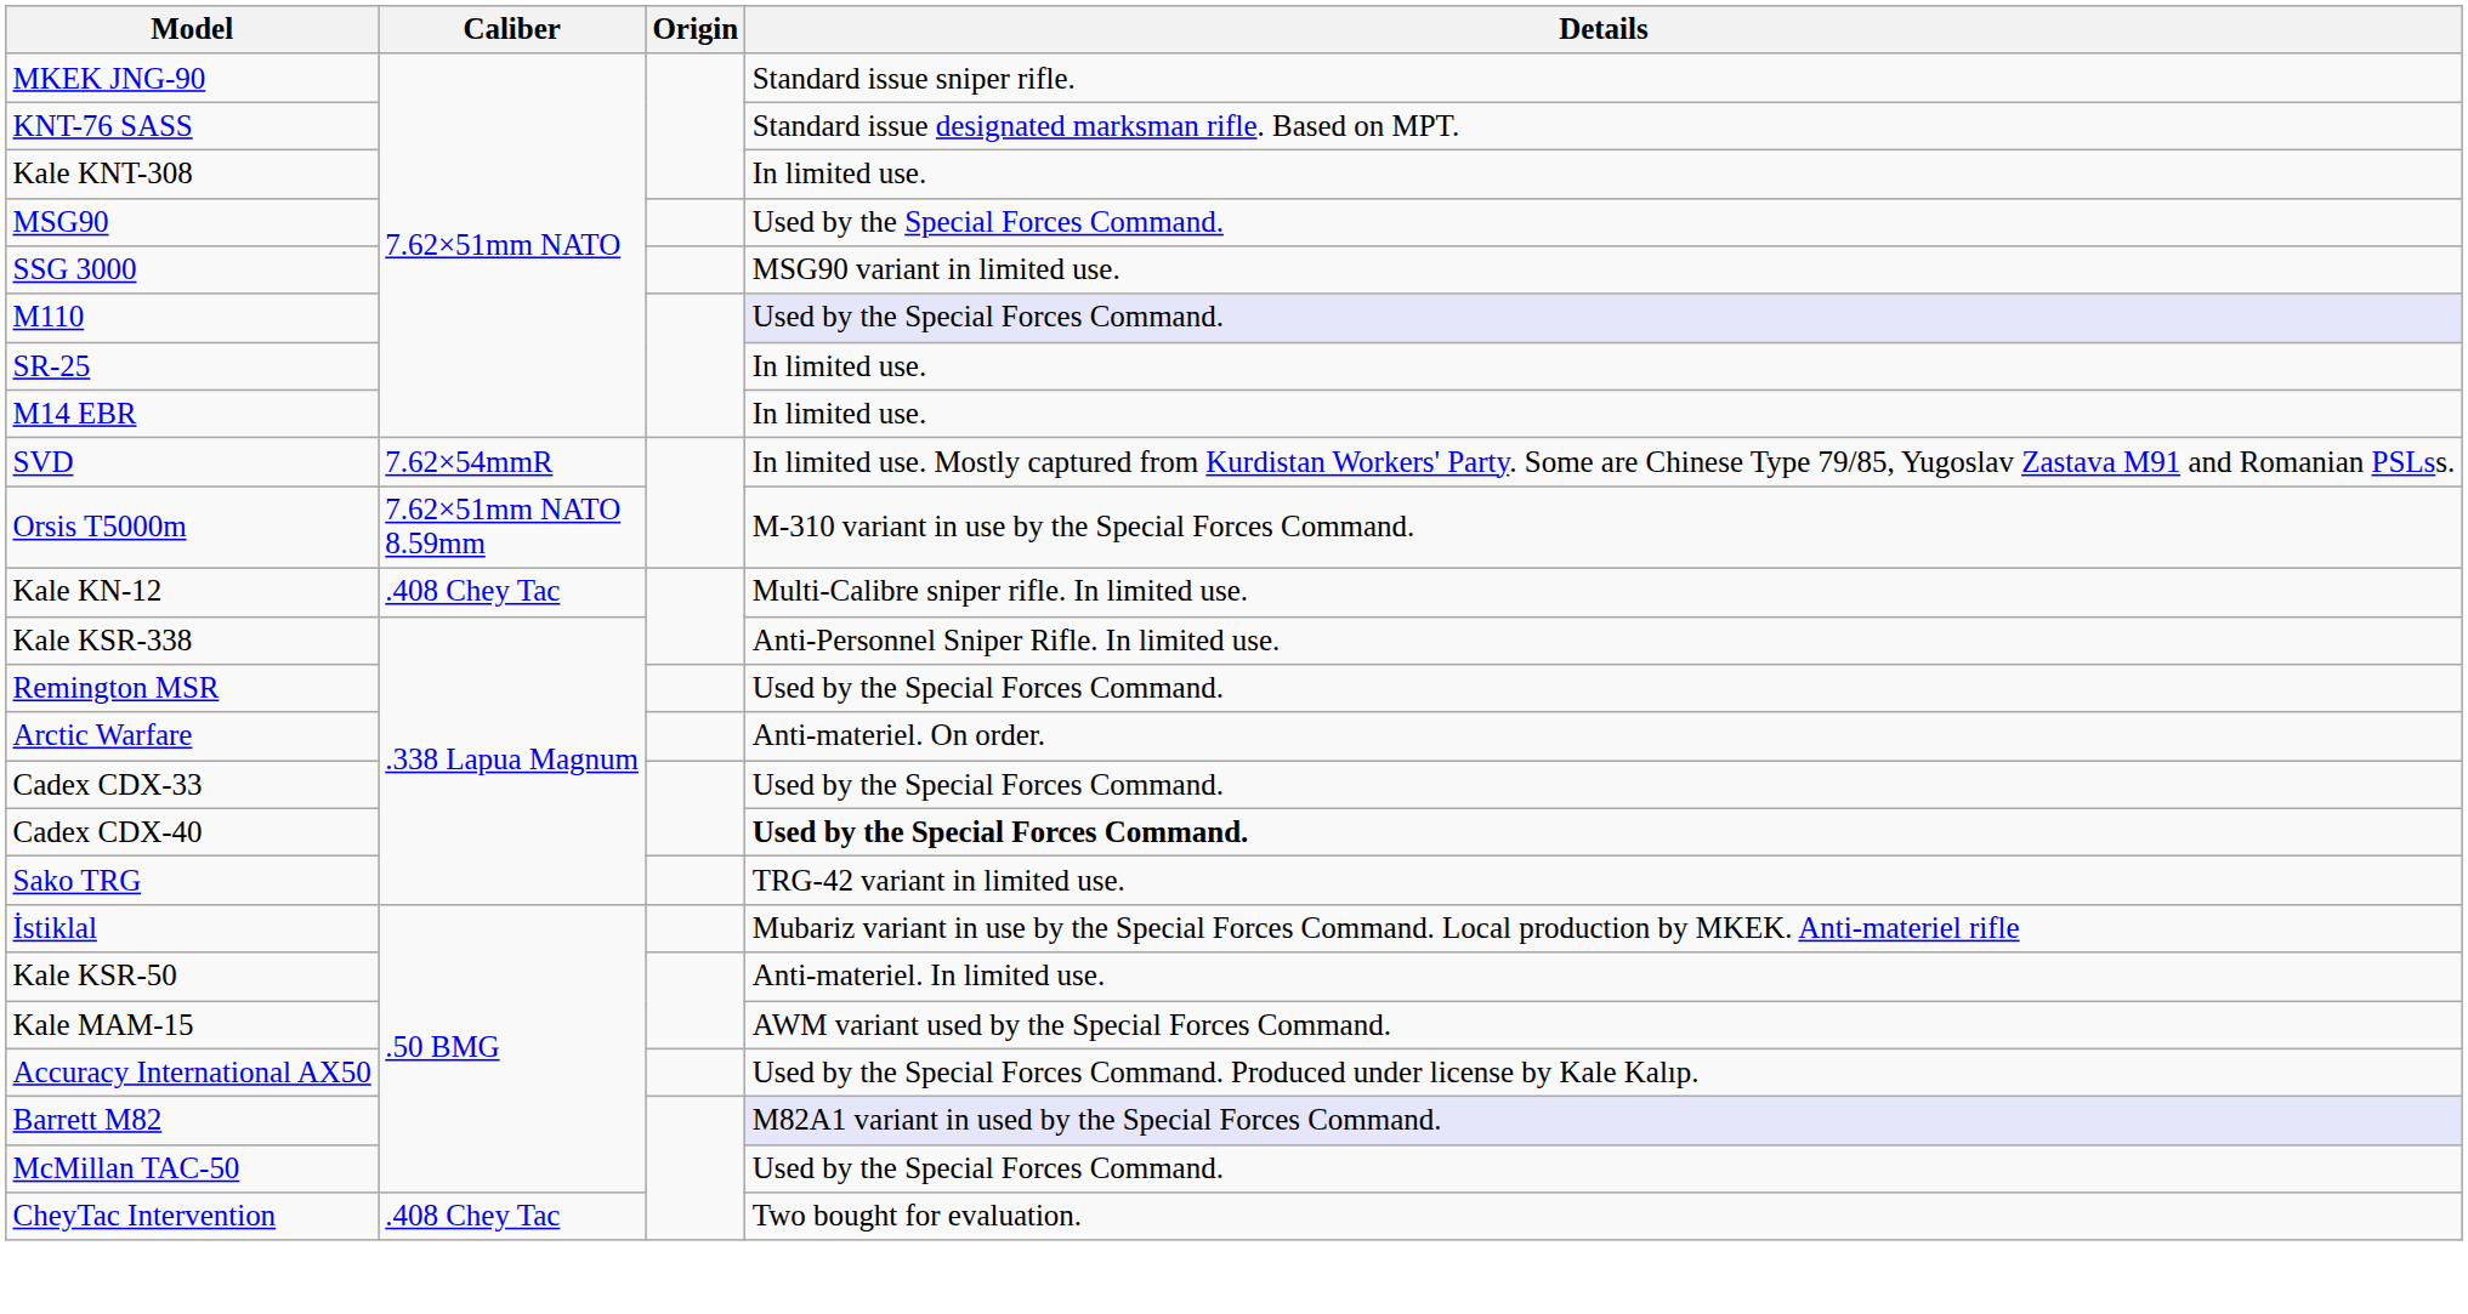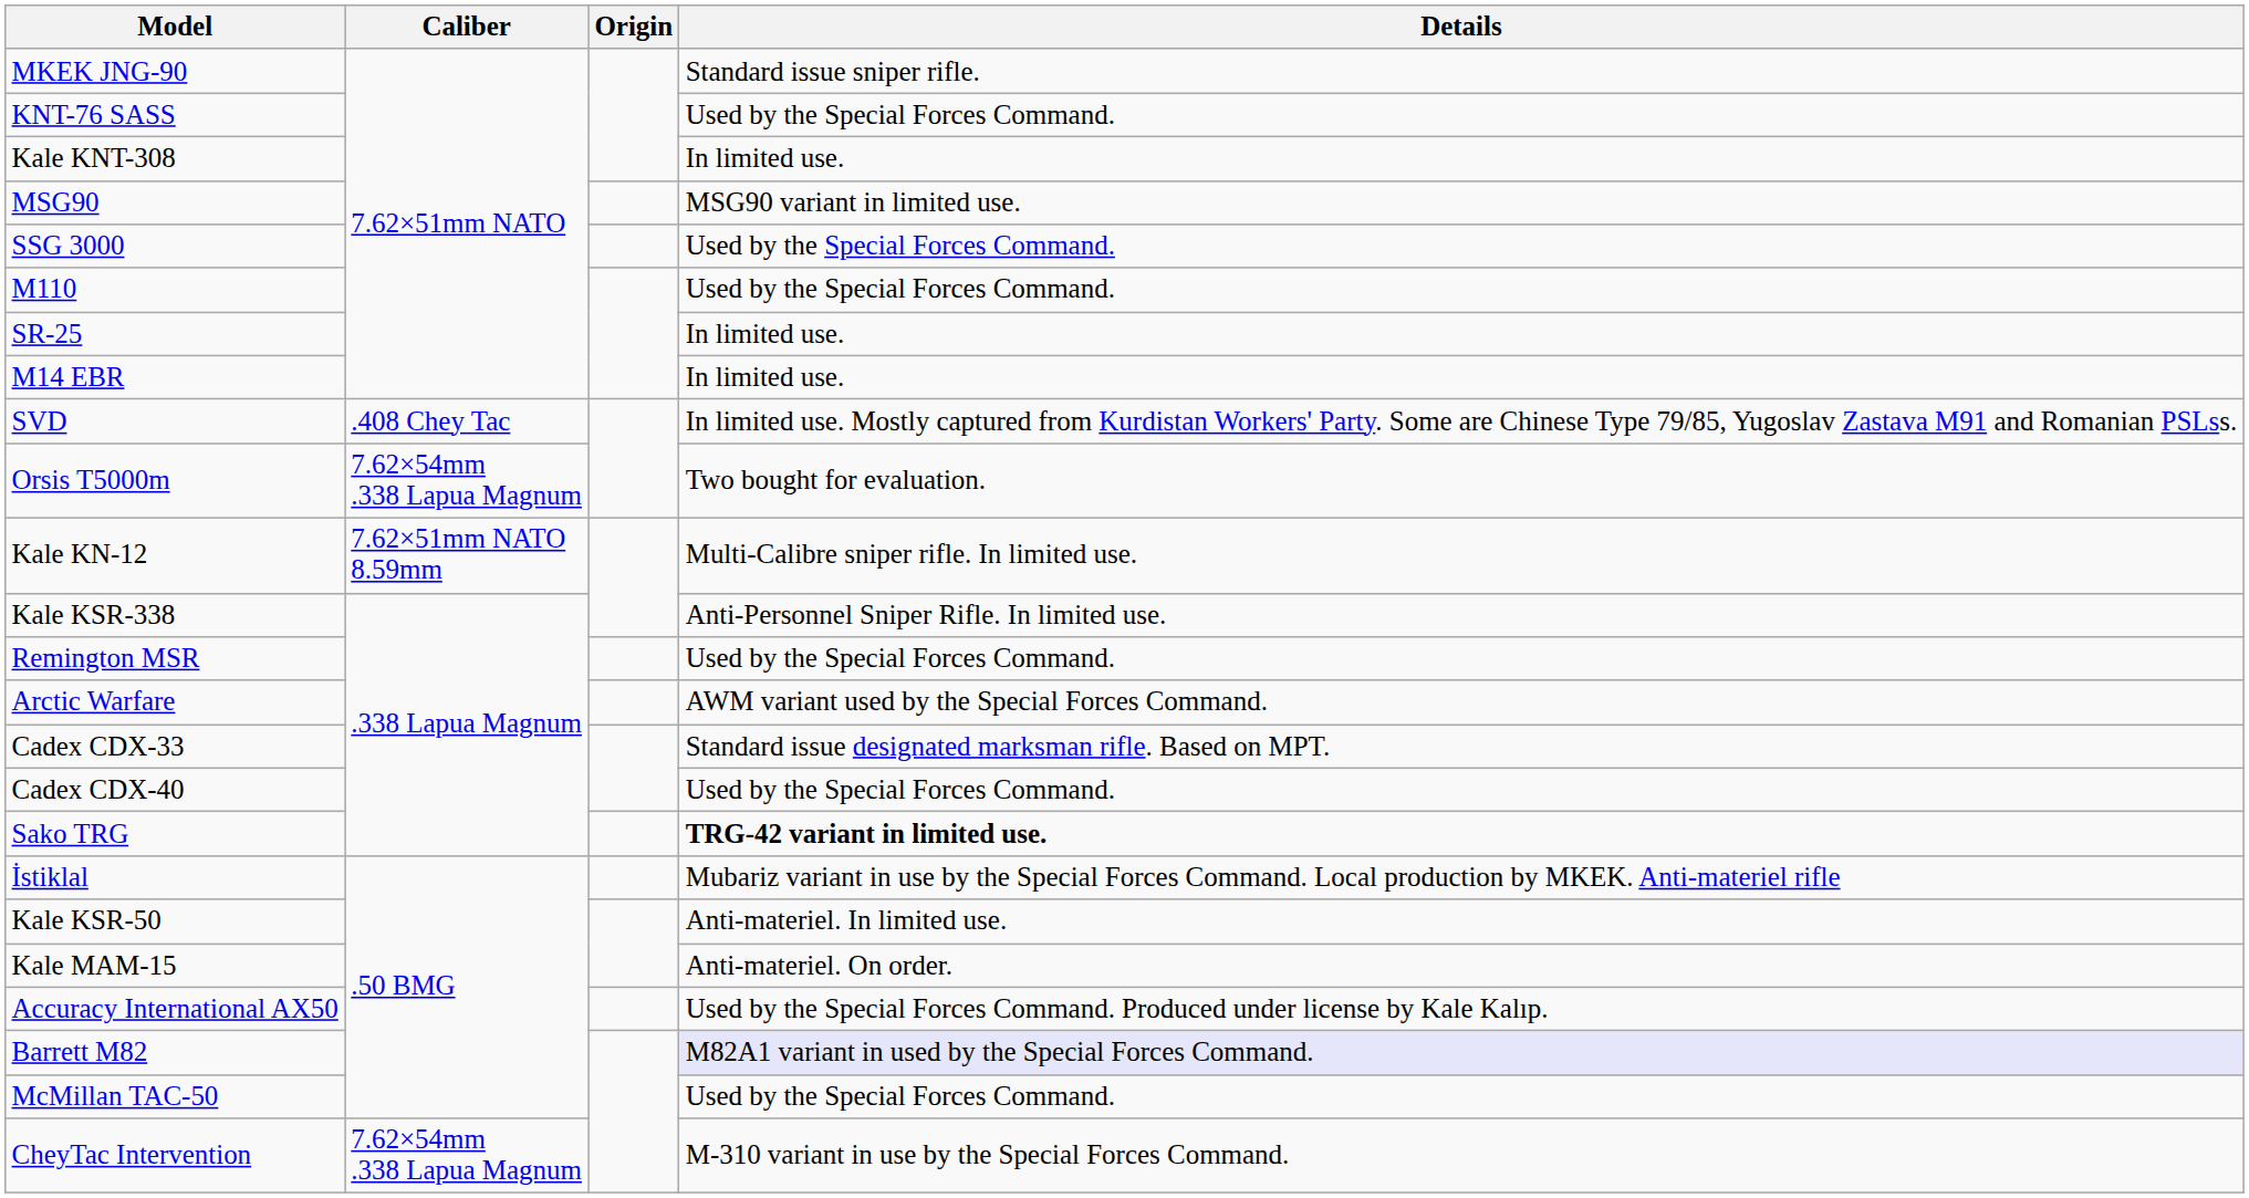 <table class="wikitable">
 <tr>
 <th>Model</th>
 <th>Caliber</th>
 <th>Origin</th>
 <th>Details</th>
 </tr>
 <tr>
 <td><a href='#'>MKEK JNG-90</a></td>
 <td rowspan="8"><a href='#'>7.62×51mm NATO</a></td>
 <td rowspan="3"></td>
 <td>Standard issue sniper rifle.</td>
 </tr>
 <tr>
 <td><a href='#'>KNT-76 SASS</a></td>
-<td>Standard issue <a href='#'>designated marksman rifle</a>. Based on MPT.</td>
+<td>Used by the Special Forces Command.</td>
 </tr>
 <tr>
 <td>Kale KNT-308</td>
 <td>In limited use.</td>
 </tr>
 <tr>
 <td><a href='#'>MSG90</a></td>
 <td></td>
-<td>Used by the <a href='#'>Special Forces Command.</a></td>
+<td>MSG90 variant in limited use.</td>
 </tr>
 <tr>
 <td><a href='#'>SSG 3000</a></td>
 <td></td>
-<td>MSG90 variant in limited use.</td>
+<td>Used by the <a href='#'>Special Forces Command.</a></td>
 </tr>
 <tr>
 <td><a href='#'>M110</a></td>
 <td rowspan="3"></td>
-<td style="background: lavender;">Used by the Special Forces Command.</td>
+<td>Used by the Special Forces Command.</td>
 </tr>
 <tr>
 <td><a href='#'>SR-25</a></td>
 <td>In limited use.</td>
 </tr>
 <tr>
 <td><a href='#'>M14 EBR</a></td>
 <td>In limited use.</td>
 </tr>
 <tr>
 <td><a href='#'>SVD</a></td>
-<td><a href='#'>7.62×54mmR</a></td>
+<td><a href='#'>.408 Chey Tac</a></td>
 <td rowspan="2"></td>
 <td>In limited use. Mostly captured from <a href='#'>Kurdistan Workers' Party</a>. Some are Chinese Type 79/85, Yugoslav <a href='#'>Zastava M91</a> and Romanian <a href='#'>PSLs</a>s.</td>
 </tr>
 <tr>
 <td><a href='#'>Orsis T5000m</a></td>
-<td><a href='#'>7.62×51mm NATO</a><br><a href='#'>8.59mm</a></td>
-<td>M-310 variant in use by the Special Forces Command.</td>
+<td><a href='#'>7.62×54mm</a><br><a href='#'>.338 Lapua Magnum</a></td>
+<td>Two bought for evaluation.</td>
 </tr>
 <tr>
 <td>Kale KN-12</td>
-<td><a href='#'>.408 Chey Tac</a></td>
+<td><a href='#'>7.62×51mm NATO</a><br><a href='#'>8.59mm</a></td>
 <td rowspan="2"></td>
 <td>Multi-Calibre sniper rifle. In limited use.</td>
 </tr>
 <tr>
 <td>Kale KSR-338</td>
 <td rowspan="6"><a href='#'>.338 Lapua Magnum</a></td>
 <td>Anti-Personnel Sniper Rifle. In limited use.</td>
 </tr>
 <tr>
 <td><a href='#'>Remington MSR</a></td>
 <td></td>
 <td>Used by the Special Forces Command.</td>
 </tr>
 <tr>
 <td><a href='#'>Arctic Warfare</a></td>
 <td></td>
-<td>Anti-materiel. On order.</td>
+<td>AWM variant used by the Special Forces Command.</td>
 </tr>
 <tr>
 <td>Cadex CDX-33</td>
 <td rowspan="2"></td>
-<td>Used by the Special Forces Command.</td>
+<td>Standard issue <a href='#'>designated marksman rifle</a>. Based on MPT.</td>
 </tr>
 <tr>
 <td>Cadex CDX-40</td>
-<td><strong>Used by the Special Forces Command.</strong></td>
+<td>Used by the Special Forces Command.</td>
 </tr>
 <tr>
 <td><a href='#'>Sako TRG</a></td>
 <td></td>
-<td>TRG-42 variant in limited use.</td>
+<td><strong>TRG-42 variant in limited use.</strong></td>
 </tr>
 <tr>
 <td><a href='#'>İstiklal</a></td>
 <td rowspan="6"><a href='#'>.50 BMG</a></td>
 <td></td>
 <td>Mubariz variant in use by the Special Forces Command. Local production by MKEK. <a href='#'>Anti-materiel rifle</a></td>
 </tr>
 <tr>
 <td>Kale KSR-50</td>
 <td rowspan="2"></td>
 <td>Anti-materiel. In limited use.</td>
 </tr>
 <tr>
 <td>Kale MAM-15</td>
-<td>AWM variant used by the Special Forces Command.</td>
+<td>Anti-materiel. On order.</td>
 </tr>
 <tr>
 <td><a href='#'>Accuracy International AX50</a></td>
 <td><br></td>
 <td>Used by the Special Forces Command. Produced under license by Kale Kalıp.</td>
 </tr>
 <tr>
 <td><a href='#'>Barrett M82</a></td>
 <td rowspan="3"></td>
 <td style="background: lavender;">M82A1 variant in used by the Special Forces Command.</td>
 </tr>
 <tr>
 <td><a href='#'>McMillan TAC-50</a></td>
 <td>Used by the Special Forces Command.</td>
 </tr>
 <tr>
 <td><a href='#'>CheyTac Intervention</a></td>
-<td><a href='#'>.408 Chey Tac</a></td>
-<td>Two bought for evaluation.</td>
+<td><a href='#'>7.62×54mm</a><br><a href='#'>.338 Lapua Magnum</a></td>
+<td>M-310 variant in use by the Special Forces Command.</td>
 </tr>
 </table>
